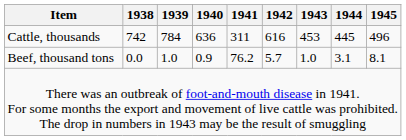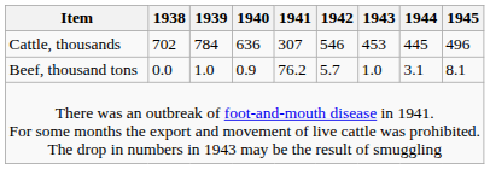 <table class="wikitable">
 <tr>
 <th>Item</th>
 <th>1938</th>
 <th>1939</th>
 <th>1940</th>
 <th>1941</th>
 <th>1942</th>
 <th>1943</th>
 <th>1944</th>
 <th>1945</th>
 </tr>
 <tr>
 <td>Cattle, thousands</td>
-<td>742</td>
+<td>702</td>
 <td>784</td>
 <td>636</td>
-<td>311</td>
-<td>616</td>
+<td>307</td>
+<td>546</td>
 <td>453</td>
 <td>445</td>
 <td>496</td>
 </tr>
 <tr>
 <td>Beef, thousand tons</td>
 <td>0.0</td>
 <td>1.0</td>
 <td>0.9</td>
 <td>76.2</td>
 <td>5.7</td>
 <td>1.0</td>
 <td>3.1</td>
 <td>8.1</td>
 </tr>
 <tr align="center">
 <td colspan=9><br>There was an outbreak of <a href='#'>foot-and-mouth disease</a> in 1941.<br> For some months the export and movement of live cattle was prohibited.<br>The drop in numbers in 1943 may be the result of smuggling</td>
 </tr>
 </table>
